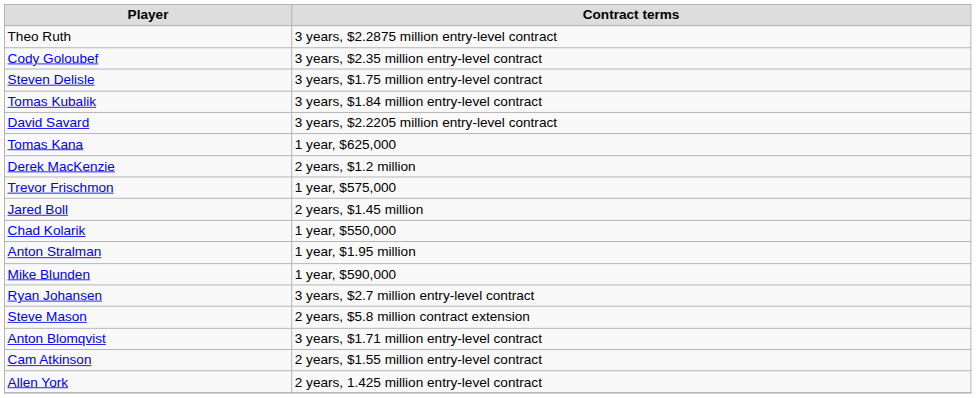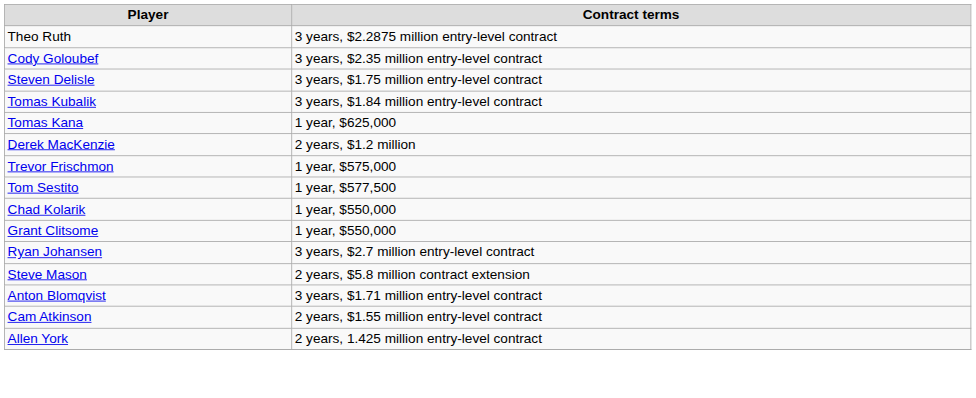 <table class="wikitable" width=90%>
 <tr align="center" bgcolor="#dddddd">
 <td><strong>Player</strong></td>
 <td><strong>Contract terms</strong></td>
 </tr>
 <tr>
 <td>Theo Ruth</td>
 <td>3 years, $2.2875 million entry-level contract</td>
 </tr>
 <tr>
 <td><a href='#'>Cody Goloubef</a></td>
 <td>3 years, $2.35 million entry-level contract</td>
 </tr>
 <tr>
 <td><a href='#'>Steven Delisle</a></td>
 <td>3 years, $1.75 million entry-level contract</td>
 </tr>
 <tr>
 <td><a href='#'>Tomas Kubalik</a></td>
 <td>3 years, $1.84 million entry-level contract</td>
 </tr>
 <tr>
-<td><a href='#'>David Savard</a></td>
-<td>3 years, $2.2205 million entry-level contract</td>
-</tr>
-<tr>
 <td><a href='#'>Tomas Kana</a></td>
 <td>1 year, $625,000</td>
 </tr>
 <tr>
 <td><a href='#'>Derek MacKenzie</a></td>
 <td>2 years, $1.2 million</td>
 </tr>
 <tr>
 <td><a href='#'>Trevor Frischmon</a></td>
 <td>1 year, $575,000</td>
 </tr>
 <tr>
-<td><a href='#'>Jared Boll</a></td>
-<td>2 years, $1.45 million</td>
+<td><a href='#'>Tom Sestito</a></td>
+<td>1 year, $577,500</td>
 </tr>
 <tr>
 <td><a href='#'>Chad Kolarik</a></td>
 <td>1 year, $550,000</td>
 </tr>
 <tr>
-<td><a href='#'>Anton Stralman</a></td>
-<td>1 year, $1.95 million</td>
-</tr>
-<tr>
-<td><a href='#'>Mike Blunden</a></td>
-<td>1 year, $590,000</td>
+<td><a href='#'>Grant Clitsome</a></td>
+<td>1 year, $550,000</td>
 </tr>
 <tr>
 <td><a href='#'>Ryan Johansen</a></td>
 <td>3 years, $2.7 million entry-level contract</td>
 </tr>
 <tr>
 <td><a href='#'>Steve Mason</a></td>
 <td>2 years, $5.8 million contract extension</td>
 </tr>
 <tr>
 <td><a href='#'>Anton Blomqvist</a></td>
 <td>3 years, $1.71 million entry-level contract</td>
 </tr>
 <tr>
 <td><a href='#'>Cam Atkinson</a></td>
 <td>2 years, $1.55 million entry-level contract</td>
 </tr>
 <tr>
 <td><a href='#'>Allen York</a></td>
 <td>2 years, 1.425 million entry-level contract</td>
 </tr>
 <tr>
 </tr>
 </table>
